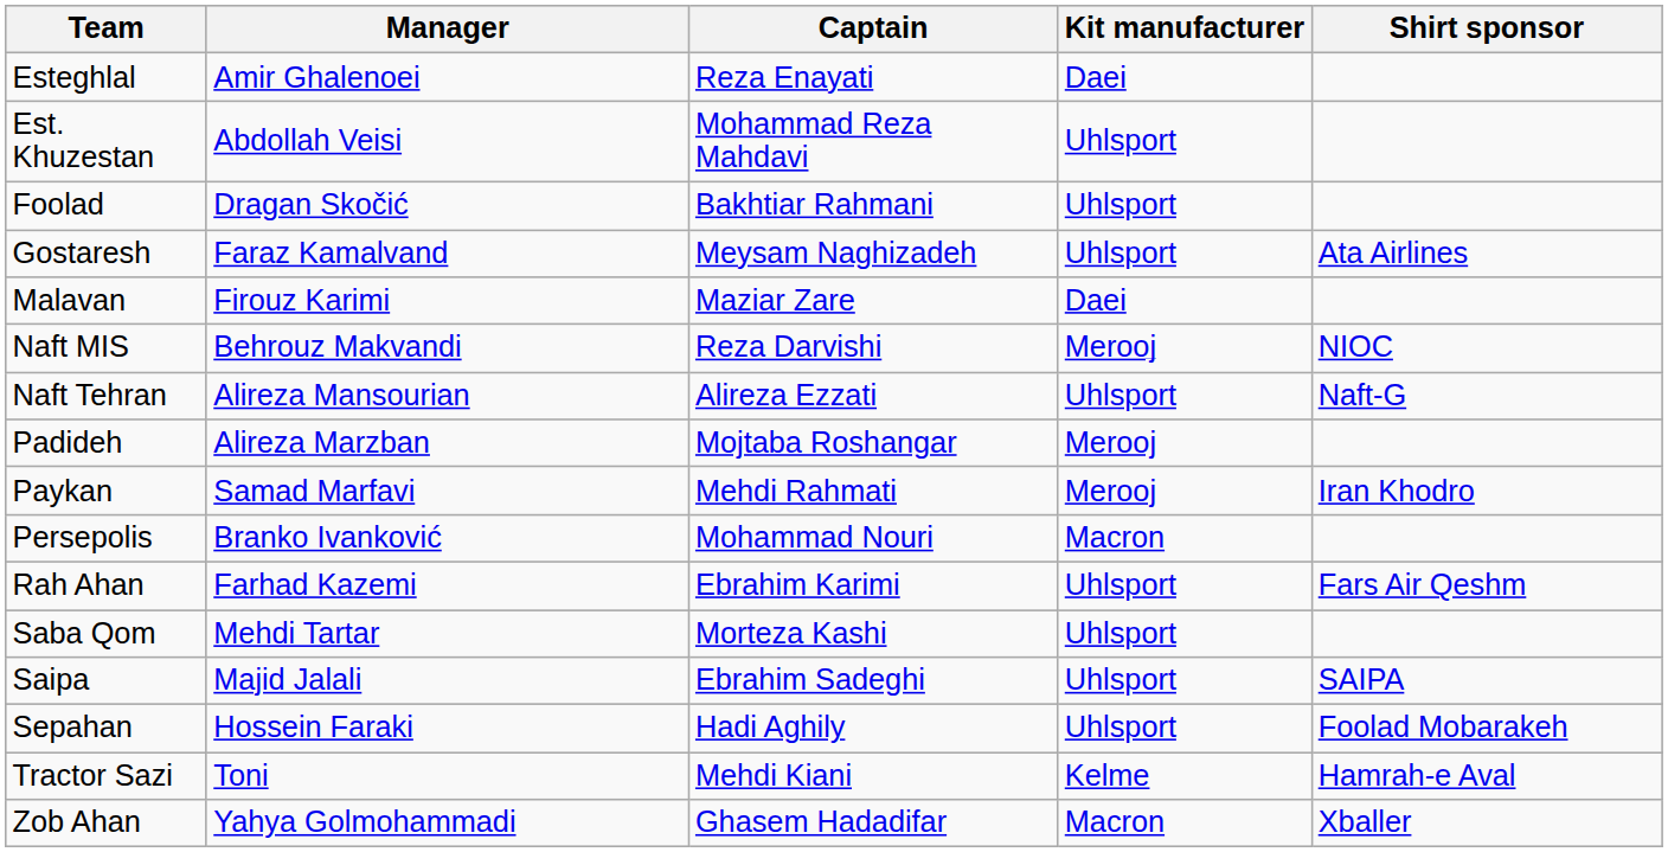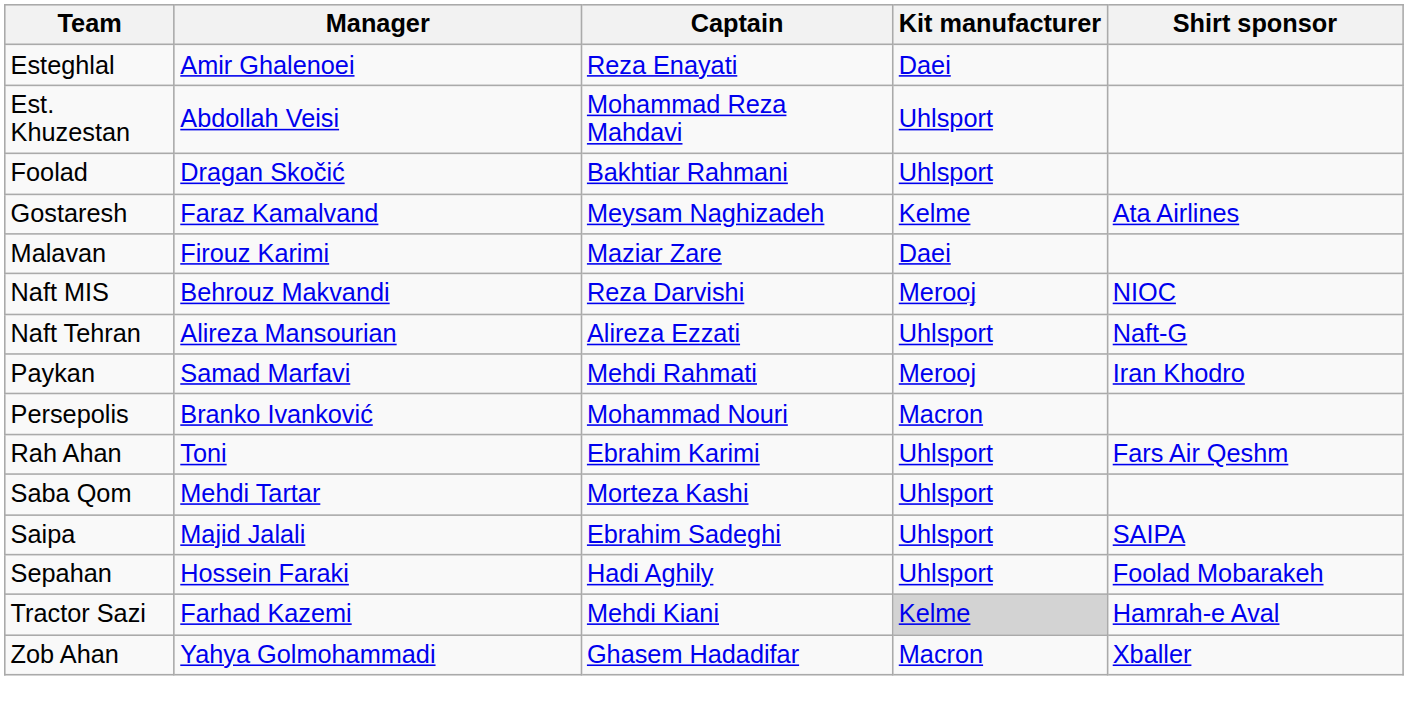 <table class="wikitable sortable" style="text-align: left;">
 <tr>
 <th width=100>Team</th>
 <th width=250>Manager</th>
 <th width=190>Captain</th>
 <th>Kit manufacturer</th>
 <th width=180>Shirt sponsor</th>
 </tr>
 <tr>
 <td>Esteghlal</td>
 <td> <a href='#'>Amir Ghalenoei</a></td>
 <td> <a href='#'>Reza Enayati</a></td>
 <td> <a href='#'>Daei</a></td>
 <td></td>
 </tr>
 <tr>
 <td>Est. Khuzestan</td>
 <td> <a href='#'>Abdollah Veisi</a></td>
 <td> <a href='#'>Mohammad Reza Mahdavi</a></td>
 <td> <a href='#'>Uhlsport</a></td>
 <td></td>
 </tr>
 <tr>
 <td>Foolad</td>
 <td> <a href='#'>Dragan Skočić</a></td>
 <td> <a href='#'>Bakhtiar Rahmani</a></td>
 <td> <a href='#'>Uhlsport</a></td>
 <td></td>
 </tr>
 <tr>
 <td>Gostaresh</td>
 <td> <a href='#'>Faraz Kamalvand</a></td>
 <td> <a href='#'>Meysam Naghizadeh</a></td>
-<td> <a href='#'>Uhlsport</a></td>
+<td> <a href='#'>Kelme</a></td>
 <td><a href='#'>Ata Airlines</a></td>
 </tr>
 <tr>
 <td>Malavan</td>
 <td> <a href='#'>Firouz Karimi</a></td>
 <td> <a href='#'>Maziar Zare</a></td>
 <td> <a href='#'>Daei</a></td>
 <td></td>
 </tr>
 <tr>
 <td>Naft MIS</td>
 <td> <a href='#'>Behrouz Makvandi</a></td>
 <td> <a href='#'>Reza Darvishi</a></td>
 <td> <a href='#'>Merooj</a></td>
 <td><a href='#'>NIOC</a></td>
 </tr>
 <tr>
 <td>Naft Tehran</td>
 <td> <a href='#'>Alireza Mansourian</a></td>
 <td> <a href='#'>Alireza Ezzati</a></td>
 <td> <a href='#'>Uhlsport</a></td>
 <td><a href='#'>Naft-G</a></td>
 </tr>
 <tr>
-<td>Padideh</td>
-<td> <a href='#'>Alireza Marzban</a></td>
-<td> <a href='#'>Mojtaba Roshangar</a></td>
-<td> <a href='#'>Merooj</a></td>
-<td></td>
-</tr>
-<tr>
 <td>Paykan</td>
 <td> <a href='#'>Samad Marfavi</a></td>
 <td> <a href='#'>Mehdi Rahmati</a></td>
 <td> <a href='#'>Merooj</a></td>
 <td><a href='#'>Iran Khodro</a></td>
 </tr>
 <tr>
 <td>Persepolis</td>
 <td> <a href='#'>Branko Ivanković</a></td>
 <td> <a href='#'>Mohammad Nouri</a></td>
 <td> <a href='#'>Macron</a></td>
 <td> </td>
 </tr>
 <tr>
 <td>Rah Ahan</td>
-<td> <a href='#'>Farhad Kazemi</a></td>
+<td> <a href='#'>Toni</a></td>
 <td> <a href='#'>Ebrahim Karimi</a></td>
 <td> <a href='#'>Uhlsport</a></td>
 <td><a href='#'>Fars Air Qeshm</a></td>
 </tr>
 <tr>
 <td>Saba Qom</td>
 <td> <a href='#'>Mehdi Tartar</a></td>
 <td> <a href='#'>Morteza Kashi</a></td>
 <td> <a href='#'>Uhlsport</a></td>
 <td></td>
 </tr>
 <tr>
 <td>Saipa</td>
 <td> <a href='#'>Majid Jalali</a></td>
 <td> <a href='#'>Ebrahim Sadeghi</a></td>
 <td> <a href='#'>Uhlsport</a></td>
 <td><a href='#'>SAIPA</a></td>
 </tr>
 <tr>
 <td>Sepahan</td>
 <td> <a href='#'>Hossein Faraki</a></td>
 <td> <a href='#'>Hadi Aghily</a></td>
 <td> <a href='#'>Uhlsport</a></td>
 <td><a href='#'>Foolad Mobarakeh</a></td>
 </tr>
 <tr>
 <td>Tractor Sazi</td>
-<td> <a href='#'>Toni</a></td>
+<td> <a href='#'>Farhad Kazemi</a></td>
 <td> <a href='#'>Mehdi Kiani</a></td>
-<td> <a href='#'>Kelme</a></td>
+<td style="background: lightgrey;"> <a href='#'>Kelme</a></td>
 <td><a href='#'>Hamrah-e Aval</a></td>
 </tr>
 <tr>
 <td>Zob Ahan</td>
 <td> <a href='#'>Yahya Golmohammadi</a></td>
 <td> <a href='#'>Ghasem Hadadifar</a></td>
 <td> <a href='#'>Macron</a></td>
 <td><a href='#'>Xballer</a></td>
 </tr>
 </table>
